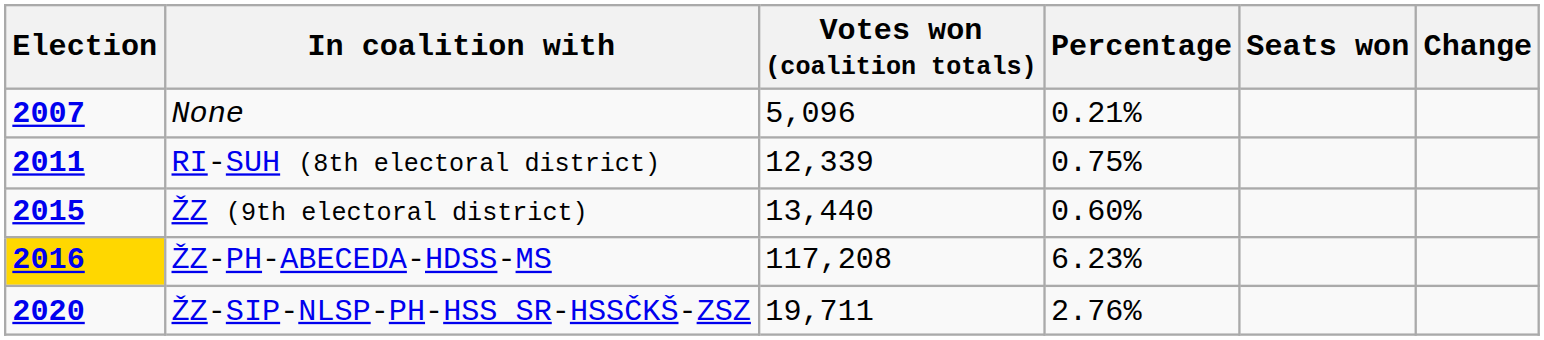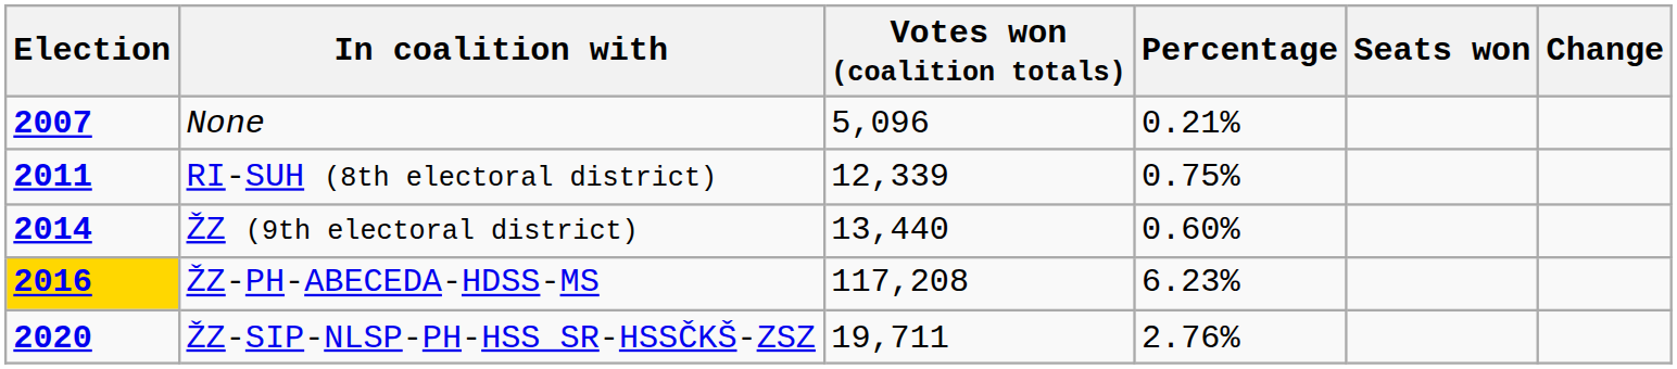 <table class="wikitable">
 <tr>
 <th>Election</th>
 <th>In coalition with</th>
 <th>Votes won<br><small>(coalition totals)</small></th>
 <th>Percentage</th>
 <th>Seats won</th>
 <th>Change</th>
 </tr>
 <tr>
 <td><strong><a href='#'>2007</a></strong></td>
 <td><em>None</em></td>
 <td>5,096</td>
 <td>0.21%</td>
 <td></td>
 <td></td>
 </tr>
 <tr>
 <td><strong><a href='#'>2011</a></strong></td>
 <td><a href='#'>RI</a>-<a href='#'>SUH</a> <small>(8th electoral district)</small></td>
 <td>12,339</td>
 <td>0.75%</td>
 <td></td>
 <td></td>
 </tr>
 <tr>
-<td><strong><a href='#'>2015</a></strong></td>
+<td><strong><a href='#'>2014</a></strong></td>
 <td><a href='#'>ŽZ</a> <small>(9th electoral district)</small></td>
 <td>13,440</td>
 <td>0.60%</td>
 <td></td>
 <td></td>
 </tr>
 <tr>
 <td style="background: gold;"><strong><a href='#'>2016</a></strong></td>
 <td><a href='#'>ŽZ</a>-<a href='#'>PH</a>-<a href='#'>ABECEDA</a>-<a href='#'>HDSS</a>-<a href='#'>MS</a></td>
 <td>117,208</td>
 <td>6.23%</td>
 <td></td>
 <td></td>
 </tr>
 <tr>
 <td><strong><a href='#'>2020</a></strong></td>
 <td><a href='#'>ŽZ</a>-<a href='#'>SIP</a>-<a href='#'>NLSP</a>-<a href='#'>PH</a>-<a href='#'>HSS SR</a>-<a href='#'>HSSČKŠ</a>-<a href='#'>ZSZ</a></td>
 <td>19,711</td>
 <td>2.76%</td>
 <td></td>
 <td></td>
 </tr>
 </table>
